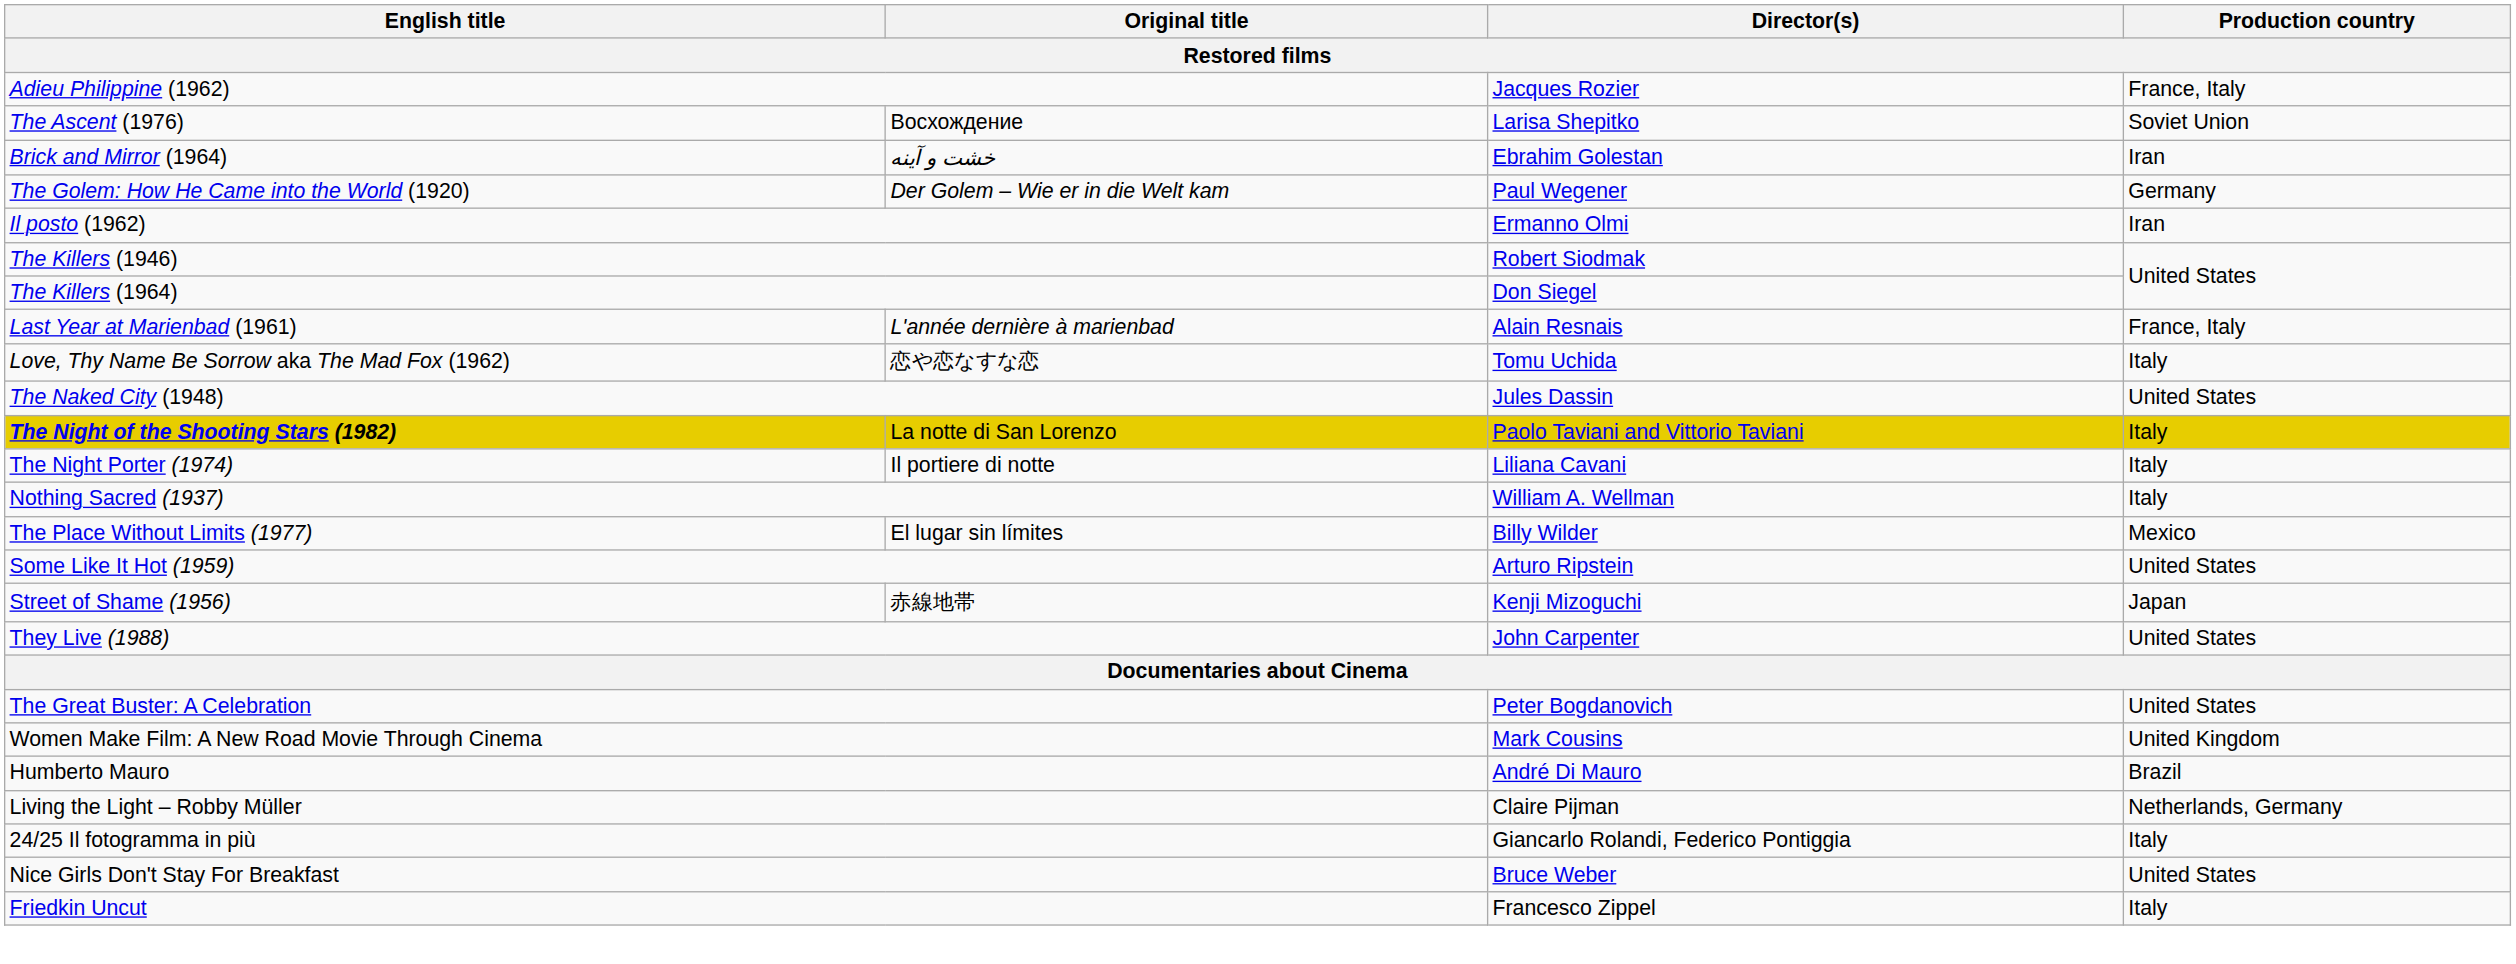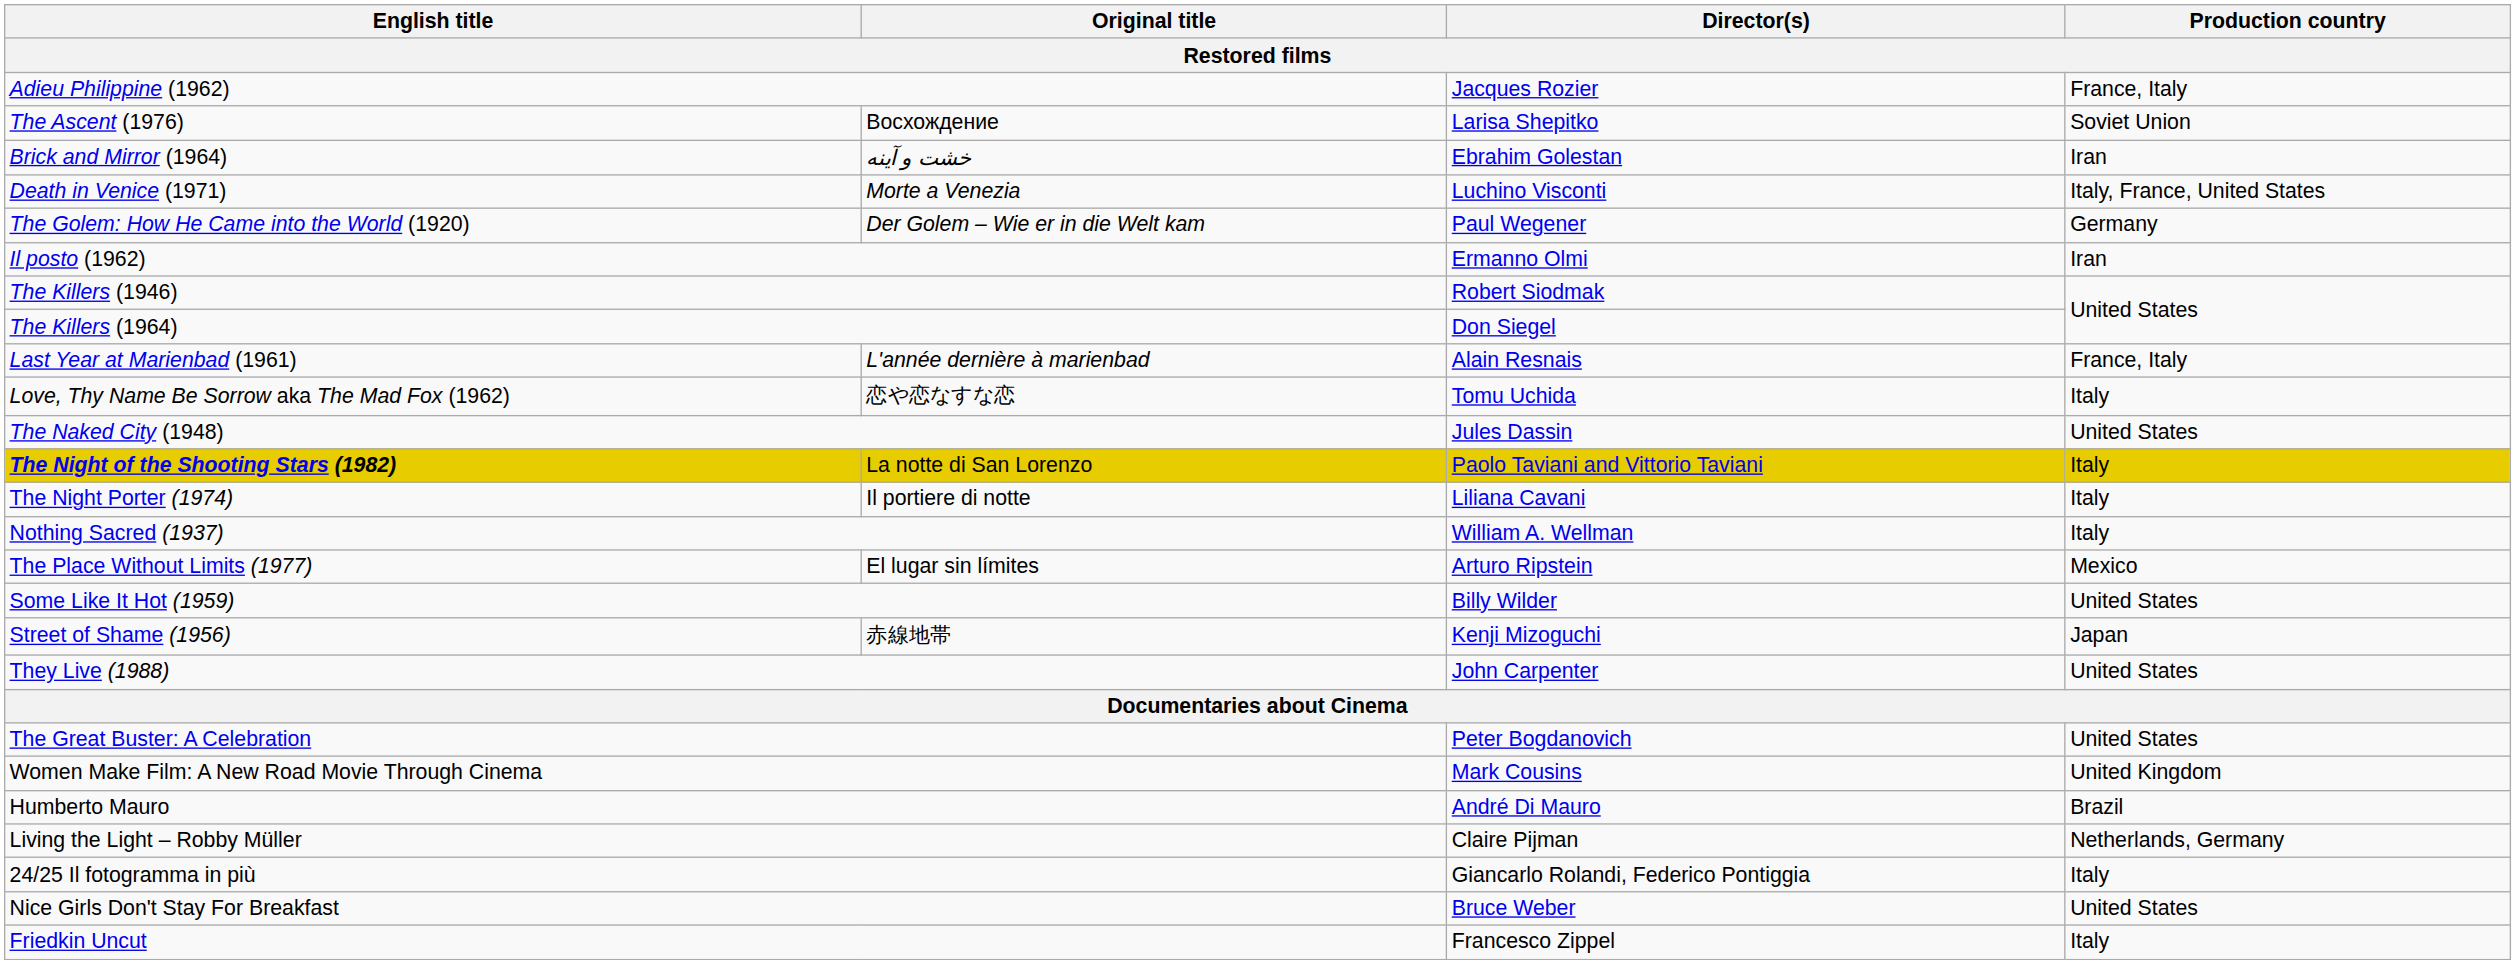 <table class="wikitable" style="width:95%; margin-bottom:0px">
 <tr>
 <th>English title</th>
 <th>Original title</th>
 <th>Director(s)</th>
 <th>Production country</th>
 </tr>
 <tr>
 <th colspan="4">Restored films</th>
 </tr>
 <tr>
 <td colspan="2"><em><a href='#'>Adieu Philippine</a></em> (1962)</td>
 <td><a href='#'>Jacques Rozier</a></td>
 <td>France, Italy</td>
 </tr>
 <tr>
 <td data-sort-value="Ascent"><em><a href='#'>The Ascent</a></em> (1976)</td>
 <td data-sort-value="">Восхождение</td>
 <td data-sort-value="Shepitko"><a href='#'>Larisa Shepitko</a></td>
 <td>Soviet Union</td>
 </tr>
 <tr>
 <td data-sort-value="Brick"><em><a href='#'>Brick and Mirror</a></em> (1964)</td>
 <td data-sort-value=""><em>خشت و آینه</em></td>
 <td data-sort-value="Golestan"><a href='#'>Ebrahim Golestan</a></td>
 <td>Iran</td>
+</tr>
+<tr>
+<td><em><a href='#'>Death in Venice</a></em> (1971)</td>
+<td><em>Morte a Venezia</em></td>
+<td data-sort-value="Visconti"><a href='#'>Luchino Visconti</a></td>
+<td>Italy, France, United States</td>
 </tr>
 <tr>
 <td><em><a href='#'>The Golem: How He Came into the World</a></em> (1920)</td>
 <td><em>Der Golem – Wie er in die Welt kam</em></td>
 <td data-sort-value="Wegener"><a href='#'>Paul Wegener</a></td>
 <td>Germany</td>
 </tr>
 <tr>
 <td colspan="2"><em><a href='#'>Il posto</a></em> (1962)</td>
 <td><a href='#'>Ermanno Olmi</a></td>
 <td>Iran</td>
 </tr>
 <tr>
 <td data-sort-value="Killers 46" colspan=2><em><a href='#'>The Killers</a></em> (1946)</td>
 <td data-sort-value="Siodmak"><a href='#'>Robert Siodmak</a></td>
 <td rowspan="2">United States</td>
 </tr>
 <tr>
 <td data-sort-value="Killers 64" colspan=2><em><a href='#'>The Killers</a></em> (1964)</td>
 <td data-sort-value="Siegel"><a href='#'>Don Siegel</a></td>
 </tr>
 <tr>
 <td><em><a href='#'>Last Year at Marienbad</a></em> (1961)</td>
 <td><em>L'année dernière à marienbad</em></td>
 <td data-sort-value="Resnais"><a href='#'>Alain Resnais</a></td>
 <td>France, Italy</td>
 </tr>
 <tr>
 <td data-sort-value="Mad"><em>Love, Thy Name Be Sorrow</em> aka <em>The Mad Fox</em> (1962)</td>
 <td>恋や恋なすな恋</td>
 <td data-sort-value="Uchida"><a href='#'>Tomu Uchida</a></td>
 <td>Italy</td>
 </tr>
 <tr>
 <td data-sort-value="Naked" colspan=2><em><a href='#'>The Naked City</a></em> (1948)</td>
 <td data-sort-value="Dassin"><a href='#'>Jules Dassin</a></td>
 <td>United States</td>
 </tr>
 <tr style="background:#E7CD00;">
 <td data-sort-value="Night of the Shooting Stars"><strong><em><a href='#'>The Night of the Shooting Stars</a><em> (1982)<strong></td>
 <td></em></strong>La notte di San Lorenzo<strong><em></td>
 <td data-sort-value="Taviani"><a href='#'></strong>Paolo Taviani and Vittorio Taviani<strong></a></td>
 <td></strong>Italy<strong></td>
 </tr>
 <tr>
 <td data-sort-value="Night Porter"></em><a href='#'>The Night Porter</a><em> (1974)</td>
 <td></em>Il portiere di notte<em></td>
 <td data-sort-value="Cavani"><a href='#'>Liliana Cavani</a></td>
 <td>Italy</td>
 </tr>
 <tr>
 <td colspan=2></em><a href='#'>Nothing Sacred</a><em> (1937)</td>
 <td data-sort-value="Wellman"><a href='#'>William A. Wellman</a></td>
 <td>Italy</td>
 </tr>
 <tr>
 <td data-sort-value="Place"></em><a href='#'>The Place Without Limits</a><em> (1977)</td>
 <td></em>El lugar sin límites<em></td>
-<td data-sort-value="Wilder"><a href='#'>Billy Wilder</a></td>
+<td data-sort-value="Ripstein"><a href='#'>Arturo Ripstein</a></td>
 <td>Mexico</td>
 </tr>
 <tr>
 <td colspan=2></em><a href='#'>Some Like It Hot</a><em> (1959)</td>
-<td data-sort-value="Ripstein"><a href='#'>Arturo Ripstein</a></td>
+<td data-sort-value="Wilder"><a href='#'>Billy Wilder</a></td>
 <td>United States</td>
 </tr>
 <tr>
 <td></em><a href='#'>Street of Shame</a><em> (1956)</td>
 <td>赤線地帯</td>
 <td data-sort-value="Mizoguchi"><a href='#'>Kenji Mizoguchi</a></td>
 <td>Japan</td>
 </tr>
 <tr>
 <td colspan=2></em><a href='#'>They Live</a><em> (1988)</td>
 <td data-sort-value="Carpenter"><a href='#'>John Carpenter</a></td>
 <td>United States</td>
 </tr>
 <tr>
 <th colspan="4">Documentaries about Cinema</th>
 </tr>
 <tr>
 <td colspan="2"></em><a href='#'>The Great Buster: A Celebration</a><em></td>
 <td><a href='#'>Peter Bogdanovich</a></td>
 <td>United States</td>
 </tr>
 <tr>
 <td colspan="2"></em>Women Make Film: A New Road Movie Through Cinema<em></td>
 <td><a href='#'>Mark Cousins</a></td>
 <td>United Kingdom</td>
 </tr>
 <tr>
 <td colspan="2"></em>Humberto Mauro<em></td>
 <td><a href='#'>André Di Mauro</a></td>
 <td>Brazil</td>
 </tr>
 <tr>
 <td colspan="2"></em>Living the Light – Robby Müller<em></td>
 <td>Claire Pijman</td>
 <td>Netherlands, Germany</td>
 </tr>
 <tr>
 <td colspan="2"></em>24/25 Il fotogramma in più<em></td>
 <td>Giancarlo Rolandi, Federico Pontiggia</td>
 <td>Italy</td>
 </tr>
 <tr>
 <td colspan="2"></em>Nice Girls Don't Stay For Breakfast<em></td>
 <td><a href='#'>Bruce Weber</a></td>
 <td>United States</td>
 </tr>
 <tr>
 <td colspan="2"></em><a href='#'>Friedkin Uncut</a><em></td>
 <td>Francesco Zippel</td>
 <td>Italy</td>
 </tr>
 </table>
